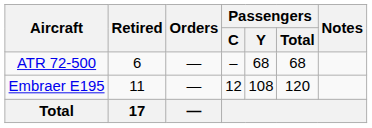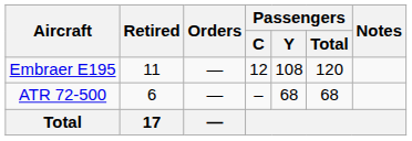 <table class="wikitable" style="margin:1em auto; border-collapse:collapse;text-align:center">
 <tr>
 <th rowspan="2">Aircraft</th>
 <th rowspan="2">Retired</th>
 <th rowspan="2">Orders</th>
 <th colspan="3">Passengers</th>
 <th rowspan="2">Notes</th>
 </tr>
 <tr>
 <th><abbr>C</abbr></th>
 <th><abbr>Y</abbr></th>
 <th>Total</th>
 </tr>
 <tr>
+<td><a href='#'>Embraer E195</a></td>
+<td>11</td>
+<td>—</td>
+<td>12</td>
+<td>108</td>
+<td>120</td>
+<td></td>
+</tr>
+<tr>
 <td><a href='#'>ATR 72-500</a></td>
 <td>6</td>
 <td>—</td>
 <td>–</td>
 <td>68</td>
 <td>68</td>
 <td></td>
 </tr>
 <tr>
-<td><a href='#'>Embraer E195</a></td>
-<td>11</td>
-<td>—</td>
-<td>12</td>
-<td>108</td>
-<td>120</td>
-<td></td>
-</tr>
-<tr>
 <th>Total</th>
 <th>17</th>
 <th>—</th>
 <th colspan="4"></th>
 </tr>
 </table>
